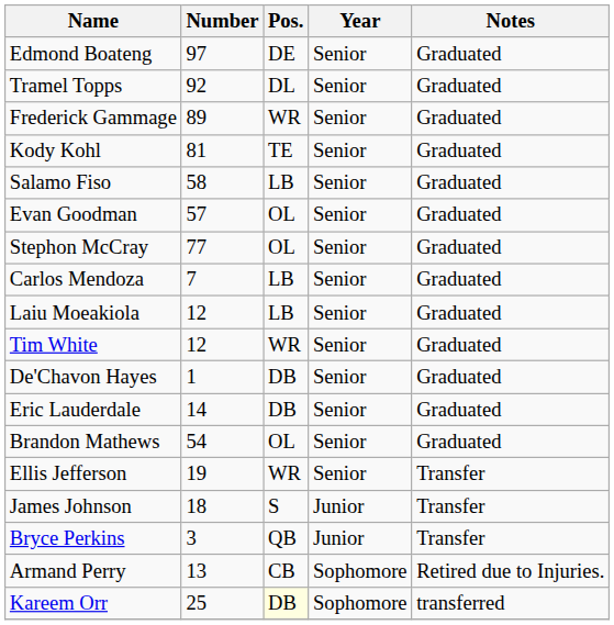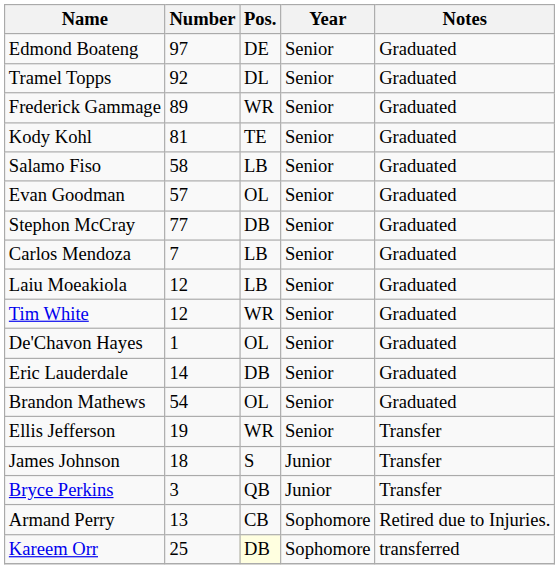 <table class="wikitable sortable">
 <tr>
 <th>Name</th>
 <th>Number</th>
 <th>Pos.</th>
 <th>Year</th>
 <th class="unsortable">Notes</th>
 </tr>
 <tr>
 <td>Edmond Boateng</td>
 <td>97</td>
 <td>DE</td>
 <td>Senior</td>
 <td>Graduated</td>
 </tr>
 <tr>
 <td>Tramel Topps</td>
 <td>92</td>
 <td>DL</td>
 <td>Senior</td>
 <td>Graduated</td>
 </tr>
 <tr>
 <td>Frederick Gammage</td>
 <td>89</td>
 <td>WR</td>
 <td>Senior</td>
 <td>Graduated</td>
 </tr>
 <tr>
 <td>Kody Kohl</td>
 <td>81</td>
 <td>TE</td>
 <td>Senior</td>
 <td>Graduated</td>
 </tr>
 <tr>
 <td>Salamo Fiso</td>
 <td>58</td>
 <td>LB</td>
 <td>Senior</td>
 <td>Graduated</td>
 </tr>
 <tr>
 <td>Evan Goodman</td>
 <td>57</td>
 <td>OL</td>
 <td>Senior</td>
 <td>Graduated</td>
 </tr>
 <tr>
 <td>Stephon McCray</td>
 <td>77</td>
-<td>OL</td>
+<td>DB</td>
 <td>Senior</td>
 <td>Graduated</td>
 </tr>
 <tr>
 <td>Carlos Mendoza</td>
 <td>7</td>
 <td>LB</td>
 <td>Senior</td>
 <td>Graduated</td>
 </tr>
 <tr>
 <td>Laiu Moeakiola</td>
 <td>12</td>
 <td>LB</td>
 <td>Senior</td>
 <td>Graduated</td>
 </tr>
 <tr>
 <td><a href='#'>Tim White</a></td>
 <td>12</td>
 <td>WR</td>
 <td>Senior</td>
 <td>Graduated</td>
 </tr>
 <tr>
 <td>De'Chavon Hayes</td>
 <td>1</td>
-<td>DB</td>
+<td>OL</td>
 <td>Senior</td>
 <td>Graduated</td>
 </tr>
 <tr>
 <td>Eric Lauderdale</td>
 <td>14</td>
 <td>DB</td>
 <td>Senior</td>
 <td>Graduated</td>
 </tr>
 <tr>
 <td>Brandon Mathews</td>
 <td>54</td>
 <td>OL</td>
 <td>Senior</td>
 <td>Graduated</td>
 </tr>
 <tr>
 <td>Ellis Jefferson</td>
 <td>19</td>
 <td>WR</td>
 <td>Senior</td>
 <td>Transfer</td>
 </tr>
 <tr>
 <td>James Johnson</td>
 <td>18</td>
 <td>S</td>
 <td>Junior</td>
 <td>Transfer</td>
 </tr>
 <tr>
 <td><a href='#'>Bryce Perkins</a></td>
 <td>3</td>
 <td>QB</td>
 <td>Junior</td>
 <td>Transfer</td>
 </tr>
 <tr>
 <td>Armand Perry</td>
 <td>13</td>
 <td>CB</td>
 <td>Sophomore</td>
 <td>Retired due to Injuries.</td>
 </tr>
 <tr>
 <td><a href='#'>Kareem Orr</a></td>
 <td>25</td>
 <td style="background: lightyellow;">DB</td>
 <td>Sophomore</td>
 <td>transferred</td>
 </tr>
 <tr>
 </tr>
 </table>
